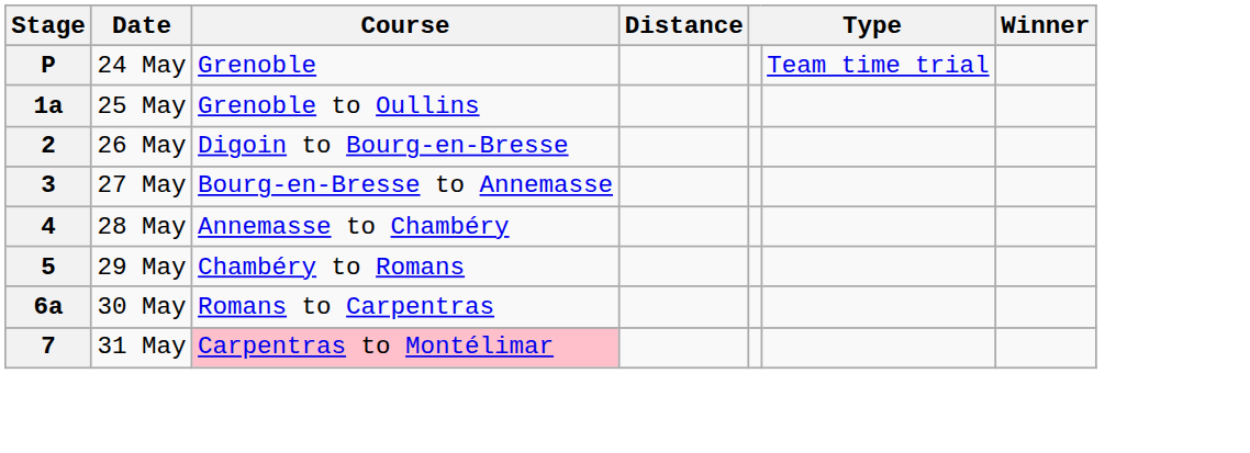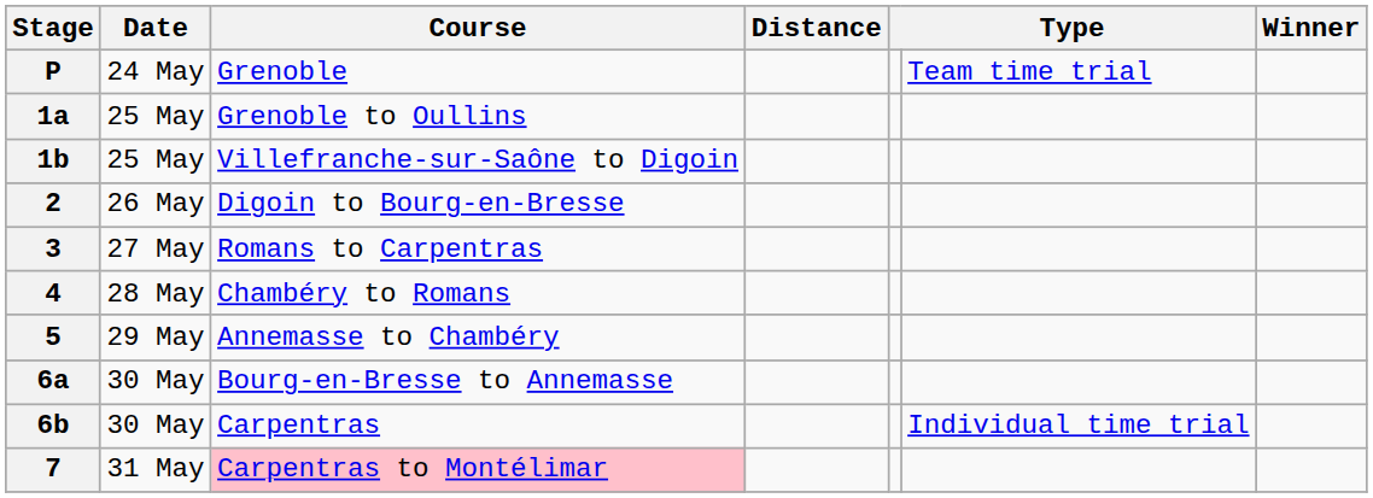 <table class="wikitable">
 <tr>
 <th>Stage</th>
 <th>Date</th>
 <th>Course</th>
 <th>Distance</th>
 <th scope="col" colspan="2">Type</th>
 <th>Winner</th>
 </tr>
 <tr>
 <th scope="row" style="text-align:center;">P</th>
 <td style="text-align:center;">24 May</td>
 <td><a href='#'>Grenoble</a></td>
 <td style="text-align:center;"></td>
 <td></td>
 <td><a href='#'>Team time trial</a></td>
 <td></td>
 </tr>
 <tr>
 <th scope="row" style="text-align:center;">1a</th>
 <td style="text-align:center;">25 May</td>
 <td><a href='#'>Grenoble</a> to <a href='#'>Oullins</a></td>
 <td style="text-align:center;"></td>
 <td></td>
 <td></td>
 <td></td>
 </tr>
 <tr>
+<th scope="row" style="text-align:center;">1b</th>
+<td style="text-align:center;">25 May</td>
+<td><a href='#'>Villefranche-sur-Saône</a> to <a href='#'>Digoin</a></td>
+<td style="text-align:center;"></td>
+<td></td>
+<td></td>
+<td></td>
+</tr>
+<tr>
 <th scope="row" style="text-align:center;">2</th>
 <td style="text-align:center;">26 May</td>
 <td><a href='#'>Digoin</a> to <a href='#'>Bourg-en-Bresse</a></td>
 <td style="text-align:center;"></td>
 <td></td>
 <td></td>
 <td></td>
 </tr>
 <tr>
 <th scope="row" style="text-align:center;">3</th>
 <td style="text-align:center;">27 May</td>
-<td><a href='#'>Bourg-en-Bresse</a> to <a href='#'>Annemasse</a></td>
+<td><a href='#'>Romans</a> to <a href='#'>Carpentras</a></td>
 <td style="text-align:center;"></td>
 <td></td>
 <td></td>
 <td></td>
 </tr>
 <tr>
 <th scope="row" style="text-align:center;">4</th>
 <td style="text-align:center;">28 May</td>
-<td><a href='#'>Annemasse</a> to <a href='#'>Chambéry</a></td>
+<td><a href='#'>Chambéry</a> to <a href='#'>Romans</a></td>
 <td style="text-align:center;"></td>
 <td></td>
 <td></td>
 <td></td>
 </tr>
 <tr>
 <th scope="row" style="text-align:center;">5</th>
 <td style="text-align:center;">29 May</td>
-<td><a href='#'>Chambéry</a> to <a href='#'>Romans</a></td>
+<td><a href='#'>Annemasse</a> to <a href='#'>Chambéry</a></td>
 <td style="text-align:center;"></td>
 <td></td>
 <td></td>
 <td></td>
 </tr>
 <tr>
 <th scope="row" style="text-align:center;">6a</th>
 <td style="text-align:center;">30 May</td>
-<td><a href='#'>Romans</a> to <a href='#'>Carpentras</a></td>
+<td><a href='#'>Bourg-en-Bresse</a> to <a href='#'>Annemasse</a></td>
 <td style="text-align:center;"></td>
 <td></td>
 <td></td>
+<td></td>
+</tr>
+<tr>
+<th scope="row" style="text-align:center;">6b</th>
+<td style="text-align:center;">30 May</td>
+<td><a href='#'>Carpentras</a></td>
+<td style="text-align:center;"></td>
+<td></td>
+<td><a href='#'>Individual time trial</a></td>
 <td></td>
 </tr>
 <tr>
 <th scope="row" style="text-align:center;">7</th>
 <td style="text-align:center;">31 May</td>
 <td style="background: pink;"><a href='#'>Carpentras</a> to <a href='#'>Montélimar</a></td>
 <td style="text-align:center;"></td>
 <td></td>
 <td></td>
 <td></td>
 </tr>
 </table>
